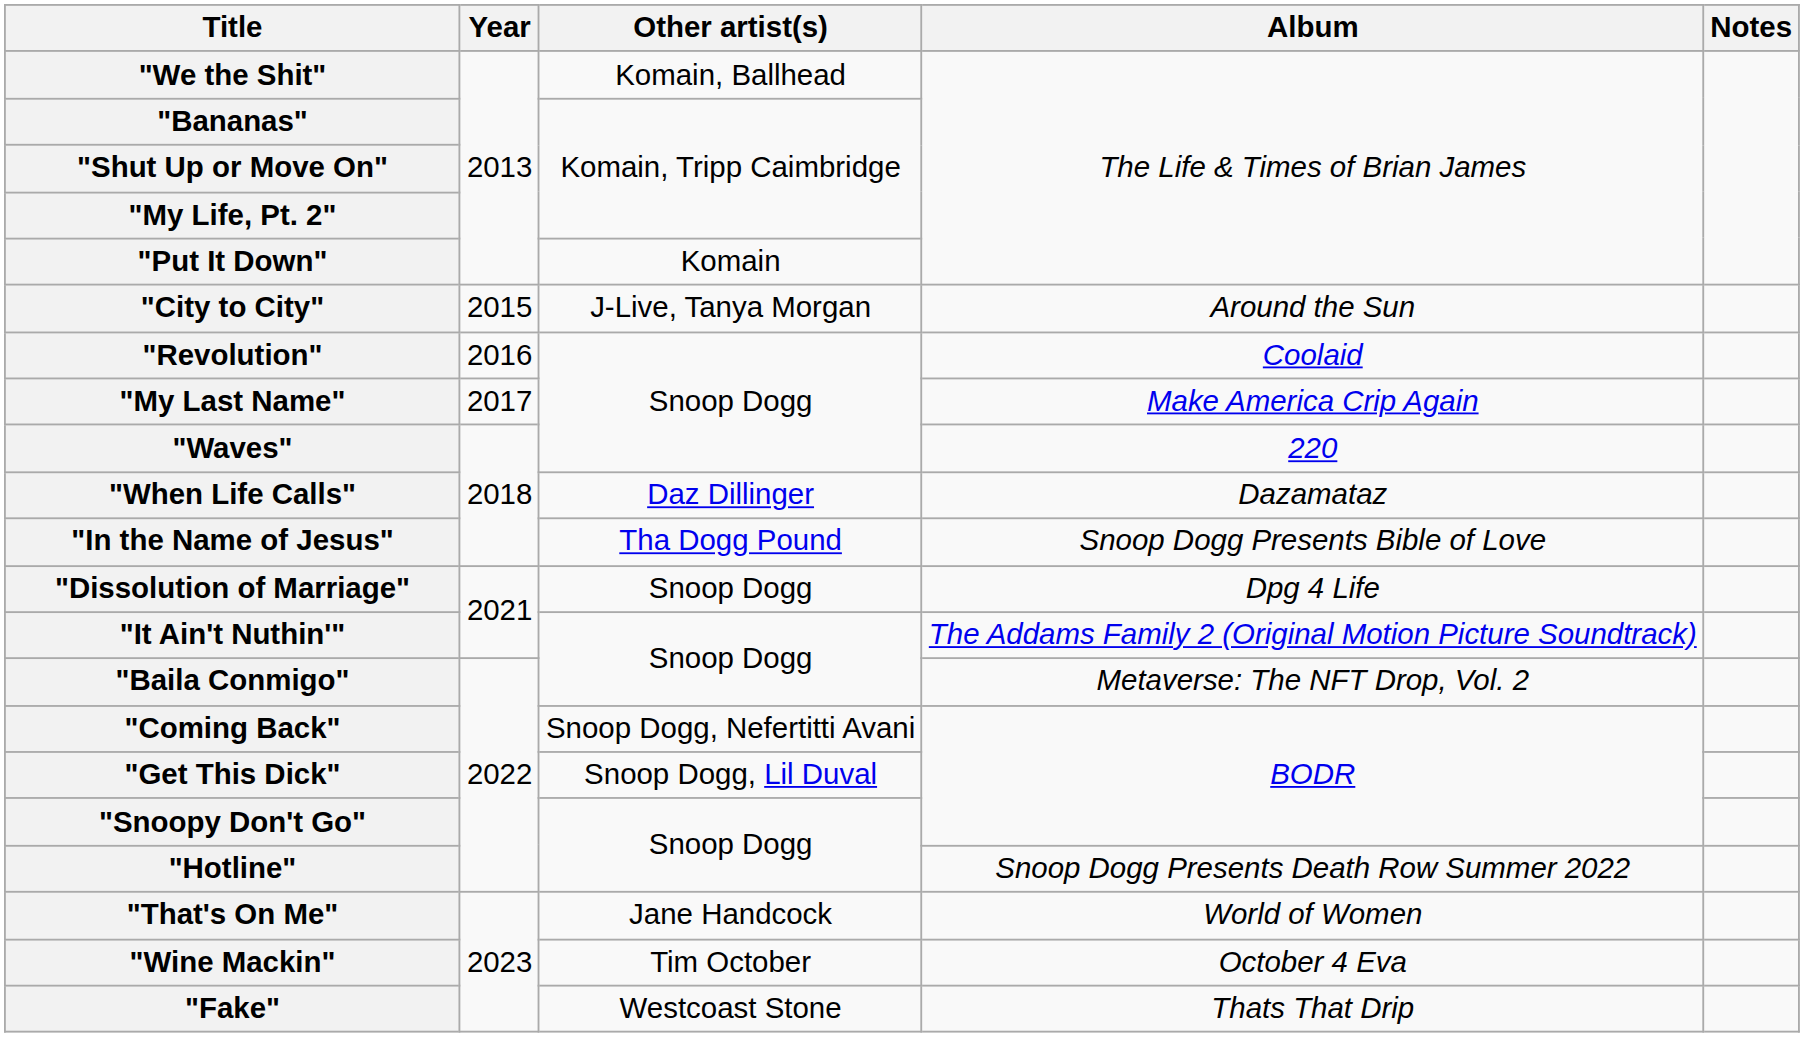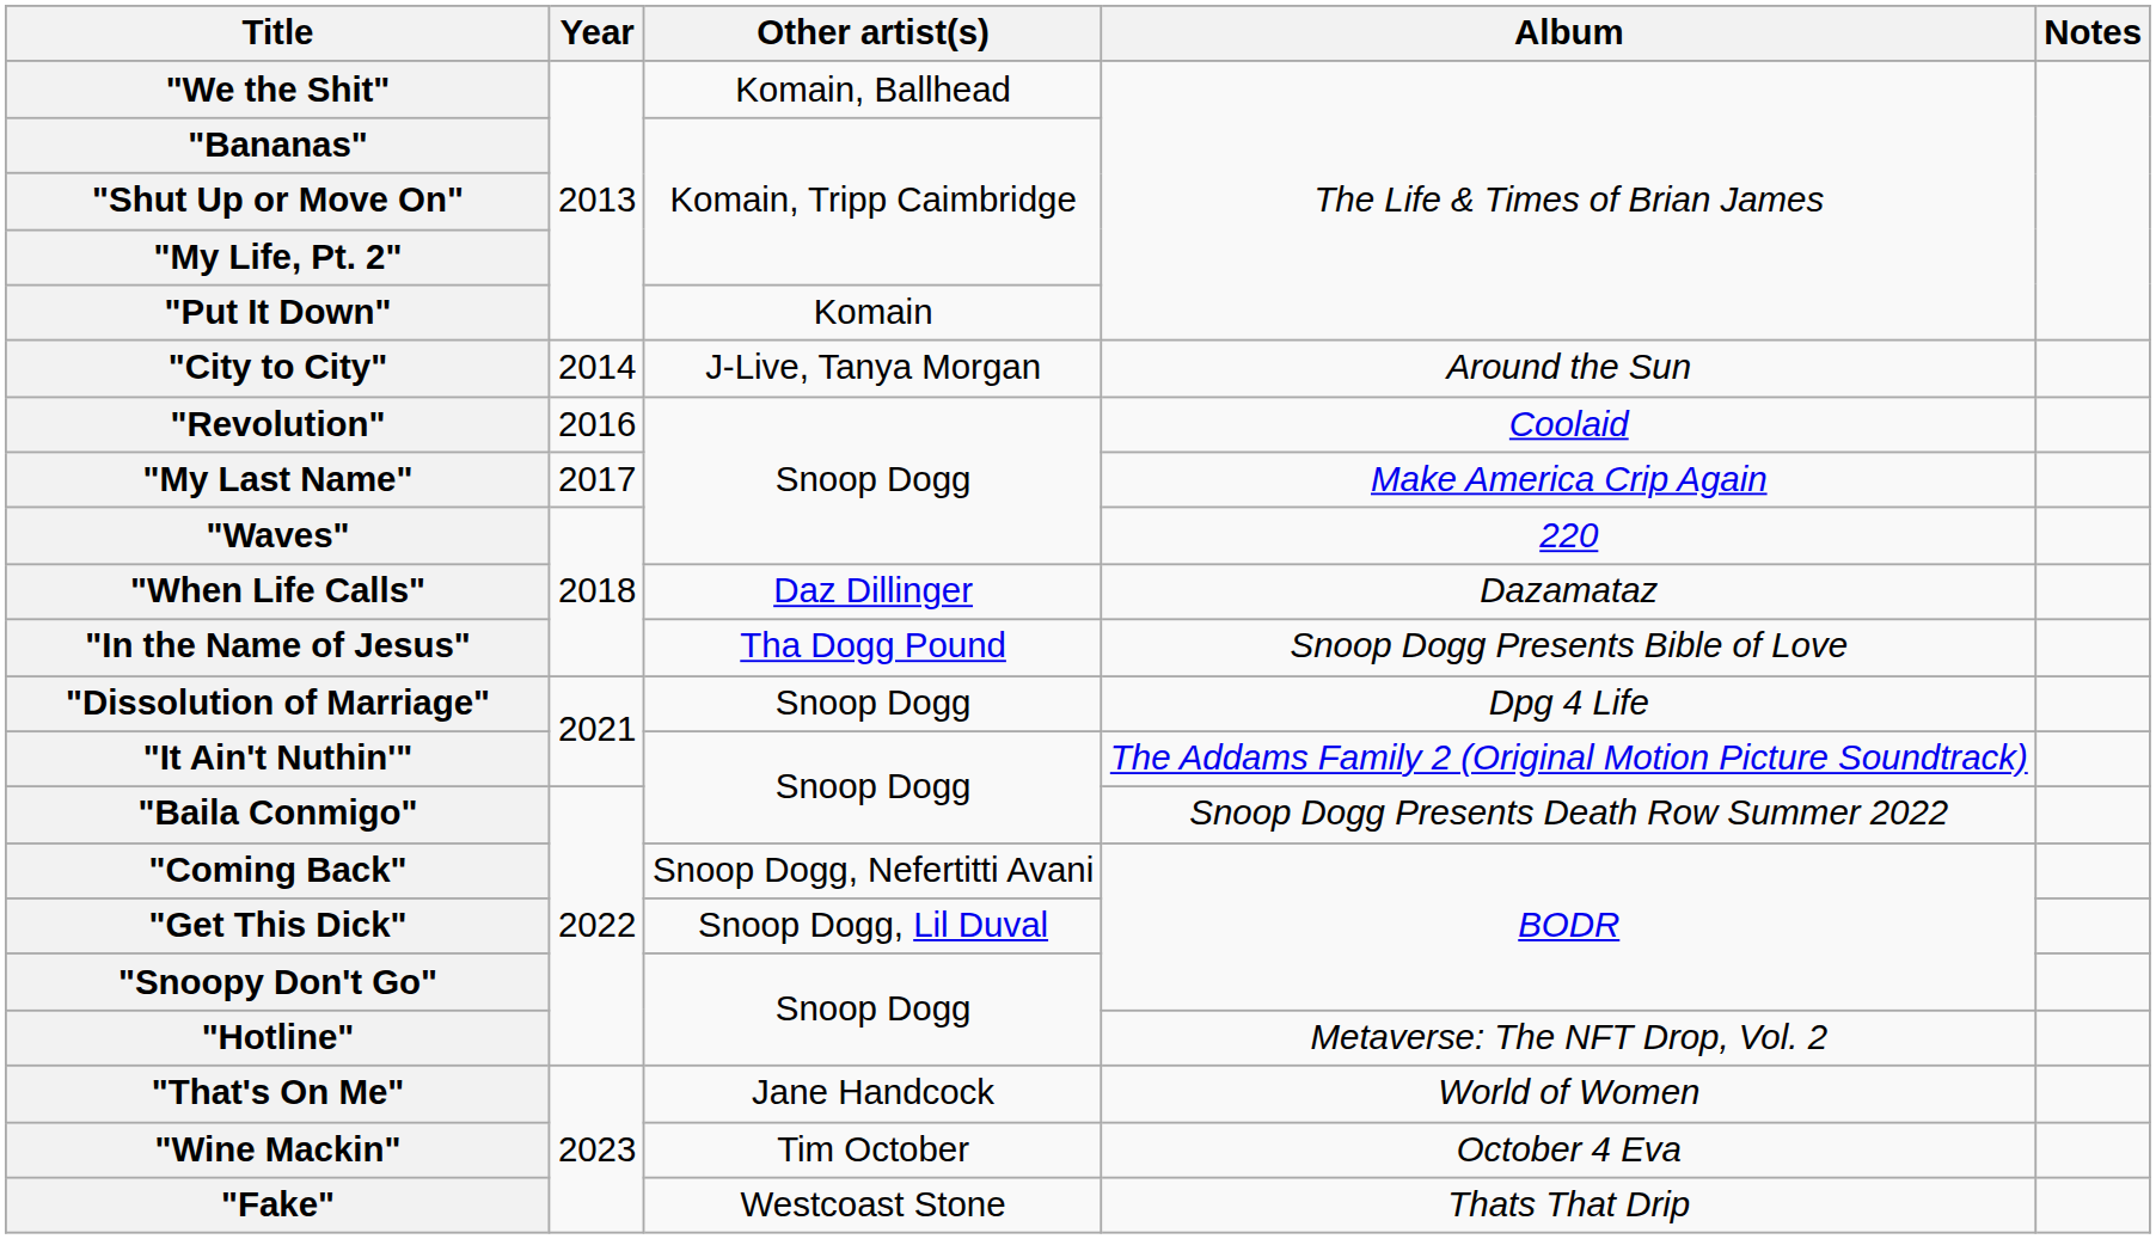 <table class="wikitable plainrowheaders" style="text-align:center;">
 <tr>
 <th scope="col" style="width:15em;">Title</th>
 <th scope="col">Year</th>
 <th scope="col">Other artist(s)</th>
 <th scope="col">Album</th>
 <th scope="col">Notes</th>
 </tr>
 <tr>
 <th scope="row">"We the Shit"</th>
 <td rowspan="5">2013</td>
 <td>Komain, Ballhead</td>
 <td rowspan="5"><em>The Life & Times of Brian James</em></td>
 <td rowspan="5"></td>
 </tr>
 <tr>
 <th scope="row">"Bananas"</th>
 <td rowspan="3">Komain, Tripp Caimbridge</td>
 </tr>
 <tr>
 <th scope="row">"Shut Up or Move On"</th>
 </tr>
 <tr>
 <th scope="row">"My Life, Pt. 2"</th>
 </tr>
 <tr>
 <th scope="row">"Put It Down"</th>
 <td>Komain</td>
 </tr>
 <tr>
 <th scope="row">"City to City"</th>
-<td>2015</td>
+<td>2014</td>
 <td>J-Live, Tanya Morgan</td>
 <td><em>Around the Sun</em></td>
 <td></td>
 </tr>
 <tr>
 <th scope="row">"Revolution"</th>
 <td>2016</td>
 <td rowspan="3">Snoop Dogg</td>
 <td><em><a href='#'>Coolaid</a></em></td>
 <td></td>
 </tr>
 <tr>
 <th scope="row">"My Last Name"</th>
 <td>2017</td>
 <td><em><a href='#'>Make America Crip Again</a></em></td>
 <td></td>
 </tr>
 <tr>
 <th scope="row">"Waves"</th>
 <td rowspan="3">2018</td>
 <td><em><a href='#'>220</a></em></td>
 <td></td>
 </tr>
 <tr>
 <th scope="row">"When Life Calls"</th>
 <td><a href='#'>Daz Dillinger</a></td>
 <td><em>Dazamataz</em></td>
 <td></td>
 </tr>
 <tr>
 <th scope="row">"In the Name of Jesus"</th>
 <td><a href='#'>Tha Dogg Pound</a></td>
 <td><em>Snoop Dogg Presents Bible of Love</em></td>
 <td></td>
 </tr>
 <tr>
 <th scope="row">"Dissolution of Marriage"</th>
 <td rowspan="2">2021</td>
 <td>Snoop Dogg</td>
 <td><em>Dpg 4 Life</em></td>
 <td></td>
 </tr>
 <tr>
 <th scope="row">"It Ain't Nuthin'"</th>
 <td rowspan="2">Snoop Dogg</td>
 <td><em><a href='#'>The Addams Family 2 (Original Motion Picture Soundtrack)</a></em></td>
 <td></td>
 </tr>
 <tr>
 <th scope="row">"Baila Conmigo"</th>
 <td rowspan="5">2022</td>
-<td><em>Metaverse: The NFT Drop, Vol. 2</em></td>
+<td><em>Snoop Dogg Presents Death Row Summer 2022</em></td>
 <td></td>
 </tr>
 <tr>
 <th scope="row">"Coming Back"</th>
 <td>Snoop Dogg, Nefertitti Avani</td>
 <td rowspan="3"><em><a href='#'>BODR</a></em></td>
 <td></td>
 </tr>
 <tr>
 <th scope="row">"Get This Dick"</th>
 <td>Snoop Dogg, <a href='#'>Lil Duval</a></td>
 <td></td>
 </tr>
 <tr>
 <th scope="row">"Snoopy Don't Go"</th>
 <td rowspan="2">Snoop Dogg</td>
 <td></td>
 </tr>
 <tr>
 <th scope="row">"Hotline"</th>
-<td><em>Snoop Dogg Presents Death Row Summer 2022</em></td>
+<td><em>Metaverse: The NFT Drop, Vol. 2</em></td>
 <td></td>
 </tr>
 <tr>
 <th scope="row">"That's On Me"</th>
 <td rowspan="3">2023</td>
 <td>Jane Handcock</td>
 <td><em>World of Women</em></td>
 <td></td>
 </tr>
 <tr>
 <th scope="row">"Wine Mackin"</th>
 <td>Tim October</td>
 <td><em>October 4 Eva</em></td>
 <td></td>
 </tr>
 <tr>
 <th scope="row">"Fake"</th>
 <td>Westcoast Stone</td>
 <td><em>Thats That Drip</em></td>
 <td></td>
 </tr>
 </table>
